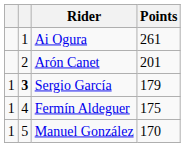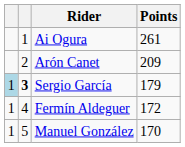 <table class="wikitable" style="font-size: 95%;">
 <tr>
 <th></th>
 <th></th>
 <th>Rider</th>
 <th>Points</th>
 </tr>
 <tr>
 <td></td>
 <td align=center>1</td>
 <td> <a href='#'>Ai Ogura</a></td>
 <td align=left>261</td>
 </tr>
 <tr>
 <td></td>
 <td align=center>2</td>
 <td> <a href='#'>Arón Canet</a></td>
-<td align=left>201</td>
+<td align=left>209</td>
 </tr>
 <tr>
-<td> 1</td>
+<td style="background: lightblue;"> 1</td>
 <td align=center><strong>3</strong></td>
 <td> <a href='#'>Sergio García</a></td>
 <td align=left>179</td>
 </tr>
 <tr>
 <td> 1</td>
 <td align=center>4</td>
 <td> <a href='#'>Fermín Aldeguer</a></td>
-<td align=left>175</td>
+<td align=left>172</td>
 </tr>
 <tr>
 <td> 1</td>
 <td align=center>5</td>
 <td> <a href='#'>Manuel González</a></td>
 <td align=left>170</td>
 </tr>
 </table>
